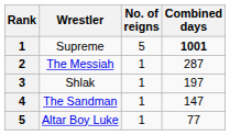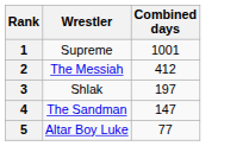 <table class="wikitable sortable" style="text-align: center">
 <tr>
 <th>Rank</th>
 <th>Wrestler</th>
-<th>No. of<br>reigns</th>
 <th>Combined<br>days</th>
 </tr>
 <tr>
 <th>1</th>
 <td>Supreme</td>
-<td>5</td>
-<td><strong>1001</strong></td>
+<td>1001</td>
 </tr>
 <tr>
 <th>2</th>
 <td><a href='#'>The Messiah</a></td>
-<td>1</td>
-<td>287</td>
+<td>412</td>
 </tr>
 <tr>
 <th>3</th>
 <td>Shlak</td>
-<td>1</td>
 <td>197</td>
 </tr>
 <tr>
 <th>4</th>
 <td><a href='#'>The Sandman</a></td>
-<td>1</td>
 <td>147</td>
 </tr>
 <tr>
 <th>5</th>
 <td><a href='#'>Altar Boy Luke</a></td>
-<td>1</td>
 <td>77</td>
 </tr>
 </table>
